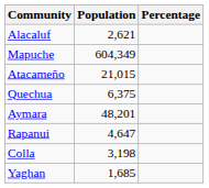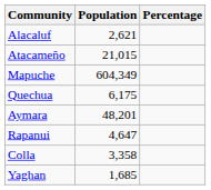 <table class="wikitable sortable">
 <tr>
 <th>Community</th>
 <th>Population</th>
 <th>Percentage</th>
 </tr>
 <tr>
 <td><a href='#'>Alacaluf</a></td>
 <td align="right">2,621</td>
 <td></td>
 </tr>
 <tr>
+<td><a href='#'>Atacameño</a></td>
+<td align="right">21,015</td>
+<td></td>
+</tr>
+<tr>
 <td><a href='#'>Mapuche</a></td>
 <td align="right">604,349</td>
 <td></td>
 </tr>
 <tr>
-<td><a href='#'>Atacameño</a></td>
-<td align="right">21,015</td>
-<td></td>
-</tr>
-<tr>
 <td><a href='#'>Quechua</a></td>
-<td align="right">6,375</td>
+<td align="right">6,175</td>
 <td></td>
 </tr>
 <tr>
 <td><a href='#'>Aymara</a></td>
 <td align="right">48,201</td>
 <td></td>
 </tr>
 <tr>
 <td><a href='#'>Rapanui</a></td>
 <td align="right">4,647</td>
 <td></td>
 </tr>
 <tr>
 <td><a href='#'>Colla</a></td>
-<td align="right">3,198</td>
+<td align="right">3,358</td>
 <td></td>
 </tr>
 <tr>
 <td><a href='#'>Yaghan</a></td>
 <td align="right">1,685</td>
 <td></td>
 </tr>
 </table>
